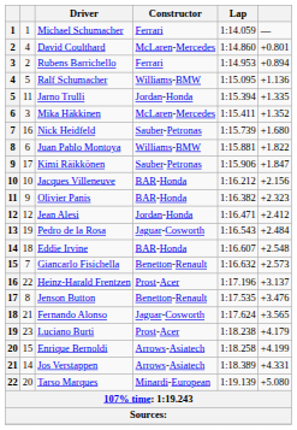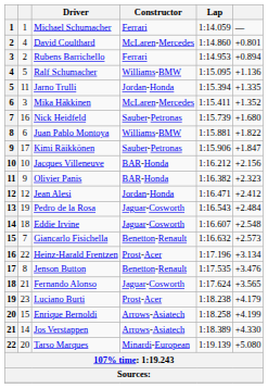 <table class="wikitable sortable" style="font-size: 85%;">
 <tr>
 <th scope="col"></th>
 <th scope="col"></th>
 <th scope="col">Driver</th>
 <th scope="col">Constructor</th>
 <th scope="col">Lap</th>
 <th scope="col"></th>
 </tr>
 <tr>
 <th scope="row">1</th>
 <td align="center">1</td>
 <td data-sort-value="SCH1"> <a href='#'>Michael Schumacher</a></td>
 <td><a href='#'>Ferrari</a></td>
 <td>1:14.059</td>
 <td>—</td>
 </tr>
 <tr>
 <th scope="row">2</th>
 <td align="center">4</td>
 <td data-sort-value="COU"> <a href='#'>David Coulthard</a></td>
 <td><a href='#'>McLaren</a>-<a href='#'>Mercedes</a></td>
 <td>1:14.860</td>
 <td>+0.801</td>
 </tr>
 <tr>
 <th scope="row">3</th>
 <td align="center">2</td>
 <td data-sort-value="BAR"> <a href='#'>Rubens Barrichello</a></td>
 <td><a href='#'>Ferrari</a></td>
 <td>1:14.953</td>
 <td>+0.894</td>
 </tr>
 <tr>
 <th scope="row">4</th>
 <td align="center">5</td>
 <td data-sort-value="SCH2"> <a href='#'>Ralf Schumacher</a></td>
 <td><a href='#'>Williams</a>-<a href='#'>BMW</a></td>
 <td>1:15.095</td>
 <td>+1.136</td>
 </tr>
 <tr>
 <th scope="row">5</th>
 <td align="center">11</td>
 <td data-sort-value="TRU"> <a href='#'>Jarno Trulli</a></td>
 <td><a href='#'>Jordan</a>-<a href='#'>Honda</a></td>
 <td>1:15.394</td>
 <td>+1.335</td>
 </tr>
 <tr>
 <th scope="row">6</th>
 <td align="center">3</td>
 <td data-sort-value="HAK"> <a href='#'>Mika Häkkinen</a></td>
 <td><a href='#'>McLaren</a>-<a href='#'>Mercedes</a></td>
 <td>1:15.411</td>
 <td>+1.352</td>
 </tr>
 <tr>
 <th scope="row">7</th>
 <td align="center">16</td>
 <td data-sort-value="HEI"> <a href='#'>Nick Heidfeld</a></td>
 <td><a href='#'>Sauber</a>-<a href='#'>Petronas</a></td>
 <td>1:15.739</td>
 <td>+1.680</td>
 </tr>
 <tr>
 <th scope="row">8</th>
 <td align="center">6</td>
 <td data-sort-value="MON"> <a href='#'>Juan Pablo Montoya</a></td>
 <td><a href='#'>Williams</a>-<a href='#'>BMW</a></td>
 <td>1:15.881</td>
 <td>+1.822</td>
 </tr>
 <tr>
 <th scope="row">9</th>
 <td align="center">17</td>
 <td data-sort-value="RAI"> <a href='#'>Kimi Räikkönen</a></td>
 <td><a href='#'>Sauber</a>-<a href='#'>Petronas</a></td>
 <td>1:15.906</td>
 <td>+1.847</td>
 </tr>
 <tr>
 <th scope="row">10</th>
 <td align="center">10</td>
 <td data-sort-value="VIL"> <a href='#'>Jacques Villeneuve</a></td>
 <td><a href='#'>BAR</a>-<a href='#'>Honda</a></td>
 <td>1:16.212</td>
 <td>+2.156</td>
 </tr>
 <tr>
 <th scope="row">11</th>
 <td align="center">9</td>
 <td data-sort-value="PAN"> <a href='#'>Olivier Panis</a></td>
 <td><a href='#'>BAR</a>-<a href='#'>Honda</a></td>
 <td>1:16.382</td>
 <td>+2.323</td>
 </tr>
 <tr>
 <th scope="row">12</th>
 <td align="center">12</td>
 <td data-sort-value="ALE"> <a href='#'>Jean Alesi</a></td>
 <td><a href='#'>Jordan</a>-<a href='#'>Honda</a></td>
 <td>1:16.471</td>
 <td>+2.412</td>
 </tr>
 <tr>
 <th scope="row">13</th>
 <td align="center">19</td>
 <td data-sort-value="DLR"> <a href='#'>Pedro de la Rosa</a></td>
 <td><a href='#'>Jaguar</a>-<a href='#'>Cosworth</a></td>
 <td>1:16.543</td>
 <td>+2.484</td>
 </tr>
 <tr>
 <th scope="row">14</th>
 <td align="center">18</td>
 <td data-sort-value="IRV"> <a href='#'>Eddie Irvine</a></td>
-<td><a href='#'>BAR</a>-<a href='#'>Honda</a></td>
+<td><a href='#'>Jaguar</a>-<a href='#'>Cosworth</a></td>
 <td>1:16.607</td>
 <td>+2.548</td>
 </tr>
 <tr>
 <th scope="row">15</th>
 <td align="center">7</td>
 <td data-sort-value="FIS"> <a href='#'>Giancarlo Fisichella</a></td>
 <td><a href='#'>Benetton</a>-<a href='#'>Renault</a></td>
 <td>1:16.632</td>
 <td>+2.573</td>
 </tr>
 <tr>
 <th scope="row">16</th>
 <td align="center">22</td>
 <td data-sort-value="FRE"> <a href='#'>Heinz-Harald Frentzen</a></td>
 <td><a href='#'>Prost</a>-<a href='#'>Acer</a></td>
 <td>1:17.196</td>
-<td>+3.137</td>
+<td>+3.134</td>
 </tr>
 <tr>
 <th scope="row">17</th>
 <td align="center">8</td>
 <td data-sort-value="BUT"> <a href='#'>Jenson Button</a></td>
 <td><a href='#'>Benetton</a>-<a href='#'>Renault</a></td>
 <td>1:17.535</td>
 <td>+3.476</td>
 </tr>
 <tr>
 <th scope="row">18</th>
 <td align="center">21</td>
 <td data-sort-value="ALO"> <a href='#'>Fernando Alonso</a></td>
 <td><a href='#'>Jaguar</a>-<a href='#'>Cosworth</a></td>
 <td>1:17.624</td>
 <td>+3.565</td>
 </tr>
 <tr>
 <th scope="row">19</th>
 <td align="center">23</td>
 <td data-sort-value="BUR"> <a href='#'>Luciano Burti</a></td>
 <td><a href='#'>Prost</a>-<a href='#'>Acer</a></td>
 <td>1:18.238</td>
 <td>+4.179</td>
 </tr>
 <tr>
 <th scope="row">20</th>
 <td align="center">15</td>
 <td data-sort-value="BER"> <a href='#'>Enrique Bernoldi</a></td>
 <td><a href='#'>Arrows</a>-<a href='#'>Asiatech</a></td>
 <td>1:18.258</td>
 <td>+4.199</td>
 </tr>
 <tr>
 <th scope="row">21</th>
 <td align="center">14</td>
 <td data-sort-value="VER"> <a href='#'>Jos Verstappen</a></td>
 <td><a href='#'>Arrows</a>-<a href='#'>Asiatech</a></td>
 <td>1:18.389</td>
-<td>+4.331</td>
+<td>+4.330</td>
 </tr>
 <tr>
 <th scope="row">22</th>
 <td align="center">20</td>
 <td data-sort-value="MAR"> <a href='#'>Tarso Marques</a></td>
 <td><a href='#'>Minardi</a>-<a href='#'>European</a></td>
 <td>1:19.139</td>
 <td>+5.080</td>
 </tr>
 <tr class="sortbottom">
 <th colspan="6"><a href='#'>107% time</a>: 1:19.243</th>
 </tr>
 <tr class="sortbottom">
 <th colspan="6">Sources:</th>
 </tr>
 <tr>
 </tr>
 </table>
